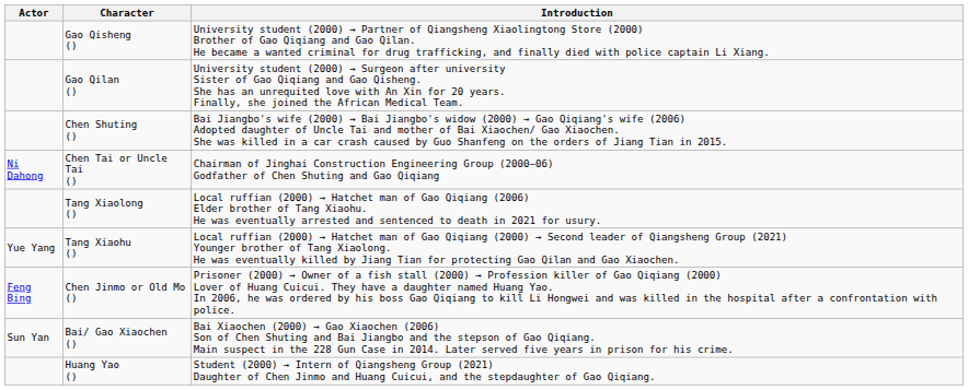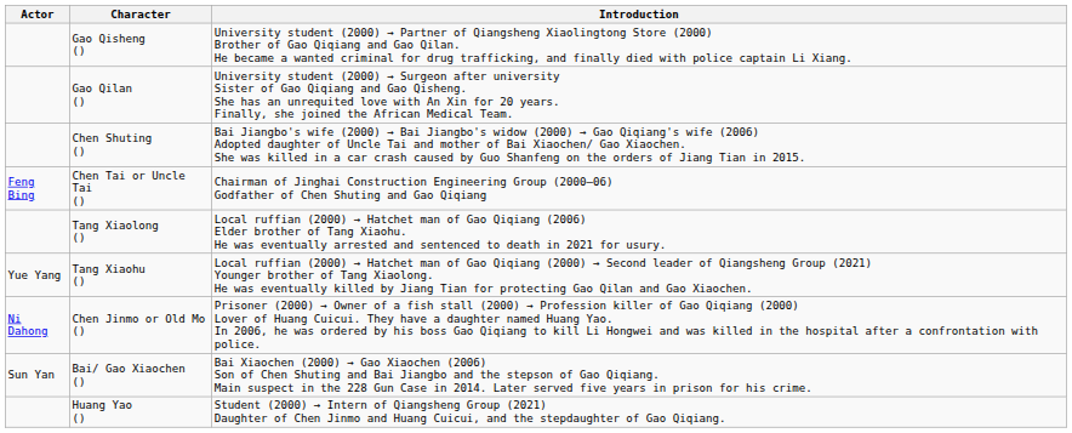 <table class="wikitable">
 <tr>
 <th>Actor</th>
 <th>Character</th>
 <th>Introduction</th>
 </tr>
 <tr>
 <td></td>
 <td>Gao Qisheng<br>()</td>
 <td>University student (2000) → Partner of Qiangsheng Xiaolingtong Store (2000)<br>Brother of Gao Qiqiang and Gao Qilan.<br>He became a wanted criminal for drug trafficking, and finally died with police captain Li Xiang.</td>
 </tr>
 <tr>
 <td></td>
 <td>Gao Qilan<br>()</td>
 <td>University student (2000) → Surgeon after university<br>Sister of Gao Qiqiang and Gao Qisheng.<br>She has an unrequited love with An Xin for 20 years.<br>Finally, she joined the African Medical Team.</td>
 </tr>
 <tr>
 <td></td>
 <td>Chen Shuting<br>()</td>
 <td>Bai Jiangbo's wife (2000) → Bai Jiangbo's widow (2000) → Gao Qiqiang's wife (2006)<br>Adopted daughter of Uncle Tai and mother of Bai Xiaochen/ Gao Xiaochen.<br>She was killed in a car crash caused by Guo Shanfeng on the orders of Jiang Tian in 2015.</td>
 </tr>
 <tr>
-<td><a href='#'>Ni Dahong</a></td>
+<td><a href='#'>Feng Bing</a></td>
 <td>Chen Tai or Uncle Tai<br>()</td>
 <td>Chairman of Jinghai Construction Engineering Group (2000–06)<br>Godfather of Chen Shuting and Gao Qiqiang</td>
 </tr>
 <tr>
 <td></td>
 <td>Tang Xiaolong<br>()</td>
 <td>Local ruffian (2000) → Hatchet man of Gao Qiqiang (2006)<br>Elder brother of Tang Xiaohu.<br>He was eventually arrested and sentenced to death in 2021 for usury.</td>
 </tr>
 <tr>
 <td>Yue Yang</td>
 <td>Tang Xiaohu<br>()</td>
 <td>Local ruffian (2000) → Hatchet man of Gao Qiqiang (2000) → Second leader of Qiangsheng Group (2021)<br>Younger brother of Tang Xiaolong.<br>He was eventually killed by Jiang Tian for protecting Gao Qilan and Gao Xiaochen.</td>
 </tr>
 <tr>
-<td><a href='#'>Feng Bing</a></td>
+<td><a href='#'>Ni Dahong</a></td>
 <td>Chen Jinmo or Old Mo<br>()</td>
 <td>Prisoner (2000) → Owner of a fish stall (2000) → Profession killer of Gao Qiqiang (2000)<br>Lover of Huang Cuicui. They have a daughter named Huang Yao.<br>In 2006, he was ordered by his boss Gao Qiqiang to kill Li Hongwei and was killed in the hospital after a confrontation with police.</td>
 </tr>
 <tr>
 <td>Sun Yan</td>
 <td>Bai/ Gao Xiaochen<br>()</td>
 <td>Bai Xiaochen (2000) → Gao Xiaochen (2006)<br>Son of Chen Shuting and Bai Jiangbo and the stepson of Gao Qiqiang.<br> Main suspect in the 228 Gun Case in 2014. Later served five years in prison for his crime.</td>
 </tr>
 <tr>
 <td></td>
 <td>Huang Yao<br>()</td>
 <td>Student (2000) → Intern of Qiangsheng Group (2021)<br>Daughter of Chen Jinmo and Huang Cuicui, and the stepdaughter of Gao Qiqiang.</td>
 </tr>
 </table>
